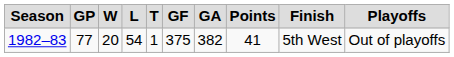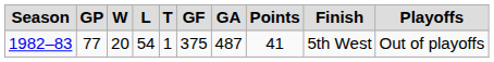 <table class="wikitable">
 <tr align="center"  bgcolor="#dddddd">
 <td><strong>Season</strong></td>
 <td><strong>GP </strong></td>
 <td><strong> W </strong></td>
 <td><strong> L </strong></td>
 <td><strong> T </strong></td>
 <td><strong>GF </strong></td>
 <td><strong>GA </strong></td>
 <td><strong>Points</strong></td>
 <td><strong>Finish</strong></td>
 <td><strong>Playoffs</strong></td>
 </tr>
 <tr align="center">
 <td><a href='#'>1982–83</a></td>
 <td>77</td>
 <td>20</td>
 <td>54</td>
 <td>1</td>
 <td>375</td>
-<td>382</td>
+<td>487</td>
 <td>41</td>
 <td>5th West</td>
 <td>Out of playoffs</td>
 </tr>
 </table>
